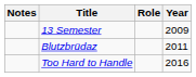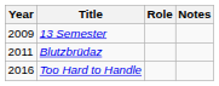 <table class="wikitable sortable">
 <tr>
-<th class="unsortable">Notes</th>
+<th>Year</th>
 <th>Title</th>
 <th>Role</th>
-<th>Year</th>
+<th class="unsortable">Notes</th>
 </tr>
 <tr>
-<td></td>
+<td>2009</td>
 <td><em><a href='#'>13 Semester</a></em></td>
 <td></td>
-<td>2009</td>
+<td></td>
 </tr>
 <tr>
-<td></td>
+<td>2011</td>
 <td><em><a href='#'>Blutzbrüdaz</a></em></td>
 <td></td>
-<td>2011</td>
+<td></td>
 </tr>
 <tr>
-<td></td>
+<td>2016</td>
 <td><em><a href='#'>Too Hard to Handle</a></em></td>
 <td></td>
-<td>2016</td>
+<td></td>
 </tr>
 </table>
